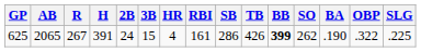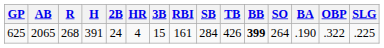 <table class="wikitable">
 <tr>
 <th><a href='#'>GP</a></th>
 <th><a href='#'>AB</a></th>
 <th><a href='#'>R</a></th>
 <th><a href='#'>H</a></th>
 <th><a href='#'>2B</a></th>
+<th><a href='#'>HR</a></th>
 <th><a href='#'>3B</a></th>
-<th><a href='#'>HR</a></th>
 <th><a href='#'>RBI</a></th>
 <th><a href='#'>SB</a></th>
 <th><a href='#'>TB</a></th>
 <th><a href='#'>BB</a></th>
 <th><a href='#'>SO</a></th>
 <th><a href='#'>BA</a></th>
 <th><a href='#'>OBP</a></th>
 <th><a href='#'>SLG</a></th>
 </tr>
 <tr align=center>
 <td>625</td>
 <td>2065</td>
-<td>267</td>
+<td>268</td>
 <td>391</td>
 <td>24</td>
+<td>4</td>
 <td>15</td>
-<td>4</td>
 <td>161</td>
-<td>286</td>
+<td>284</td>
 <td>426</td>
 <td><strong>399</strong></td>
-<td>262</td>
+<td>264</td>
 <td>.190</td>
 <td>.322</td>
 <td>.225</td>
 </tr>
 </table>
